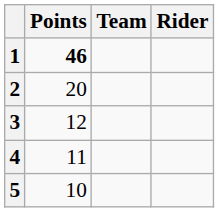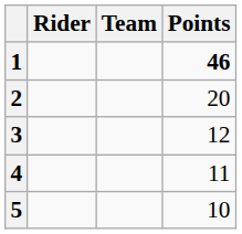 <table class="wikitable">
 <tr>
 <th></th>
+<th>Rider</th>
+<th>Team</th>
 <th>Points</th>
-<th>Team</th>
-<th>Rider</th>
 </tr>
 <tr>
 <th>1</th>
-<td align=right><strong>46</strong></td>
 <td><strong></strong></td>
 <td><strong></strong></td>
+<td align=right><strong>46</strong></td>
 </tr>
 <tr>
 <th>2</th>
-<td align=right>20</td>
 <td></td>
 <td></td>
+<td align=right>20</td>
 </tr>
 <tr>
 <th>3</th>
-<td align=right>12</td>
 <td></td>
 <td></td>
+<td align=right>12</td>
 </tr>
 <tr>
 <th>4</th>
-<td align=right>11</td>
 <td></td>
 <td></td>
+<td align=right>11</td>
 </tr>
 <tr>
 <th>5</th>
-<td align=right>10</td>
 <td></td>
 <td></td>
+<td align=right>10</td>
 </tr>
 </table>
